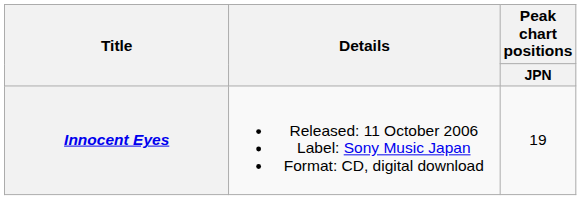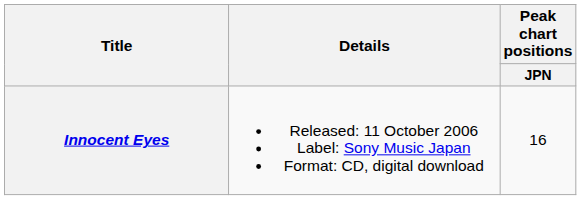 <table class="wikitable plainrowheaders" style="text-align:center;">
 <tr>
 <th scope="col" rowspan="2" style="width:14em;">Title</th>
 <th scope="col" rowspan="2" style="width:17em;">Details</th>
 <th scope="col" colspan="1">Peak chart positions</th>
 </tr>
 <tr>
 <th scope="col" style="width:3em;font-size:90%;">JPN<br></th>
 </tr>
 <tr>
 <th scope="row"><em><a href='#'>Innocent Eyes</a></em></th>
 <td><br><ul><li>Released: 11 October 2006</li><li>Label: <a href='#'>Sony Music Japan</a></li><li>Format: CD, digital download</li></ul></td>
-<td>19</td>
+<td>16</td>
 </tr>
 </table>
